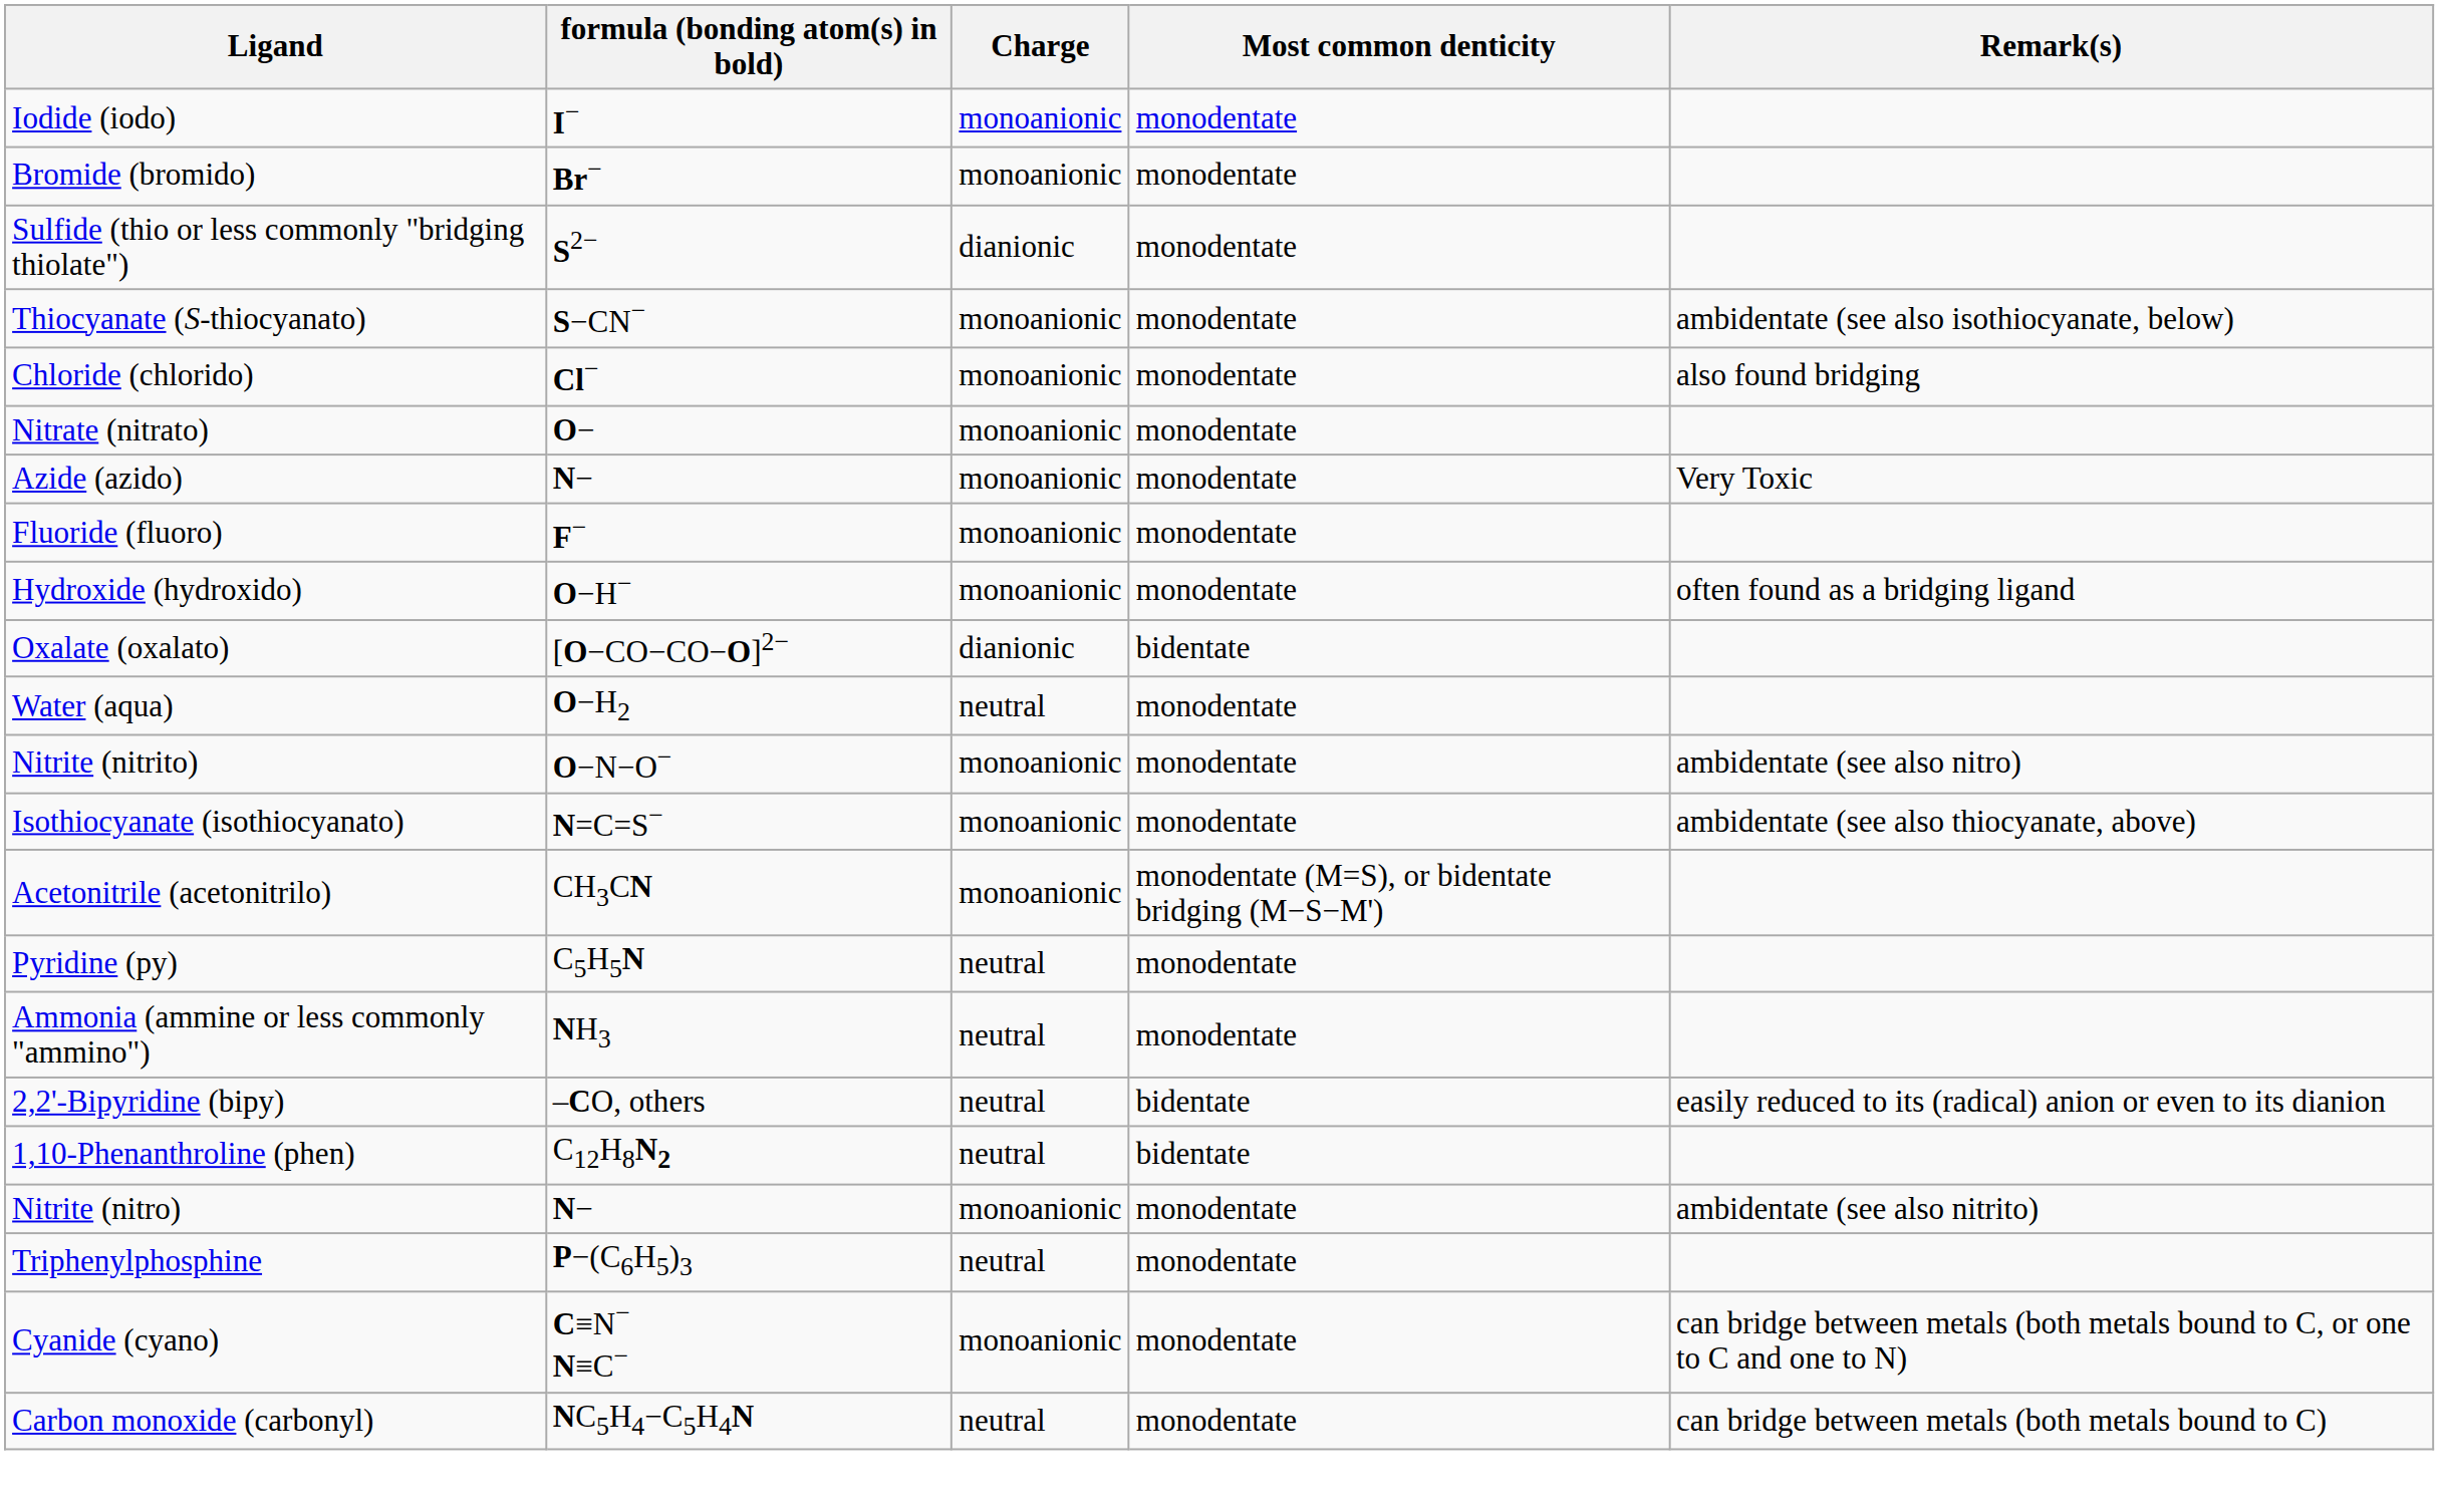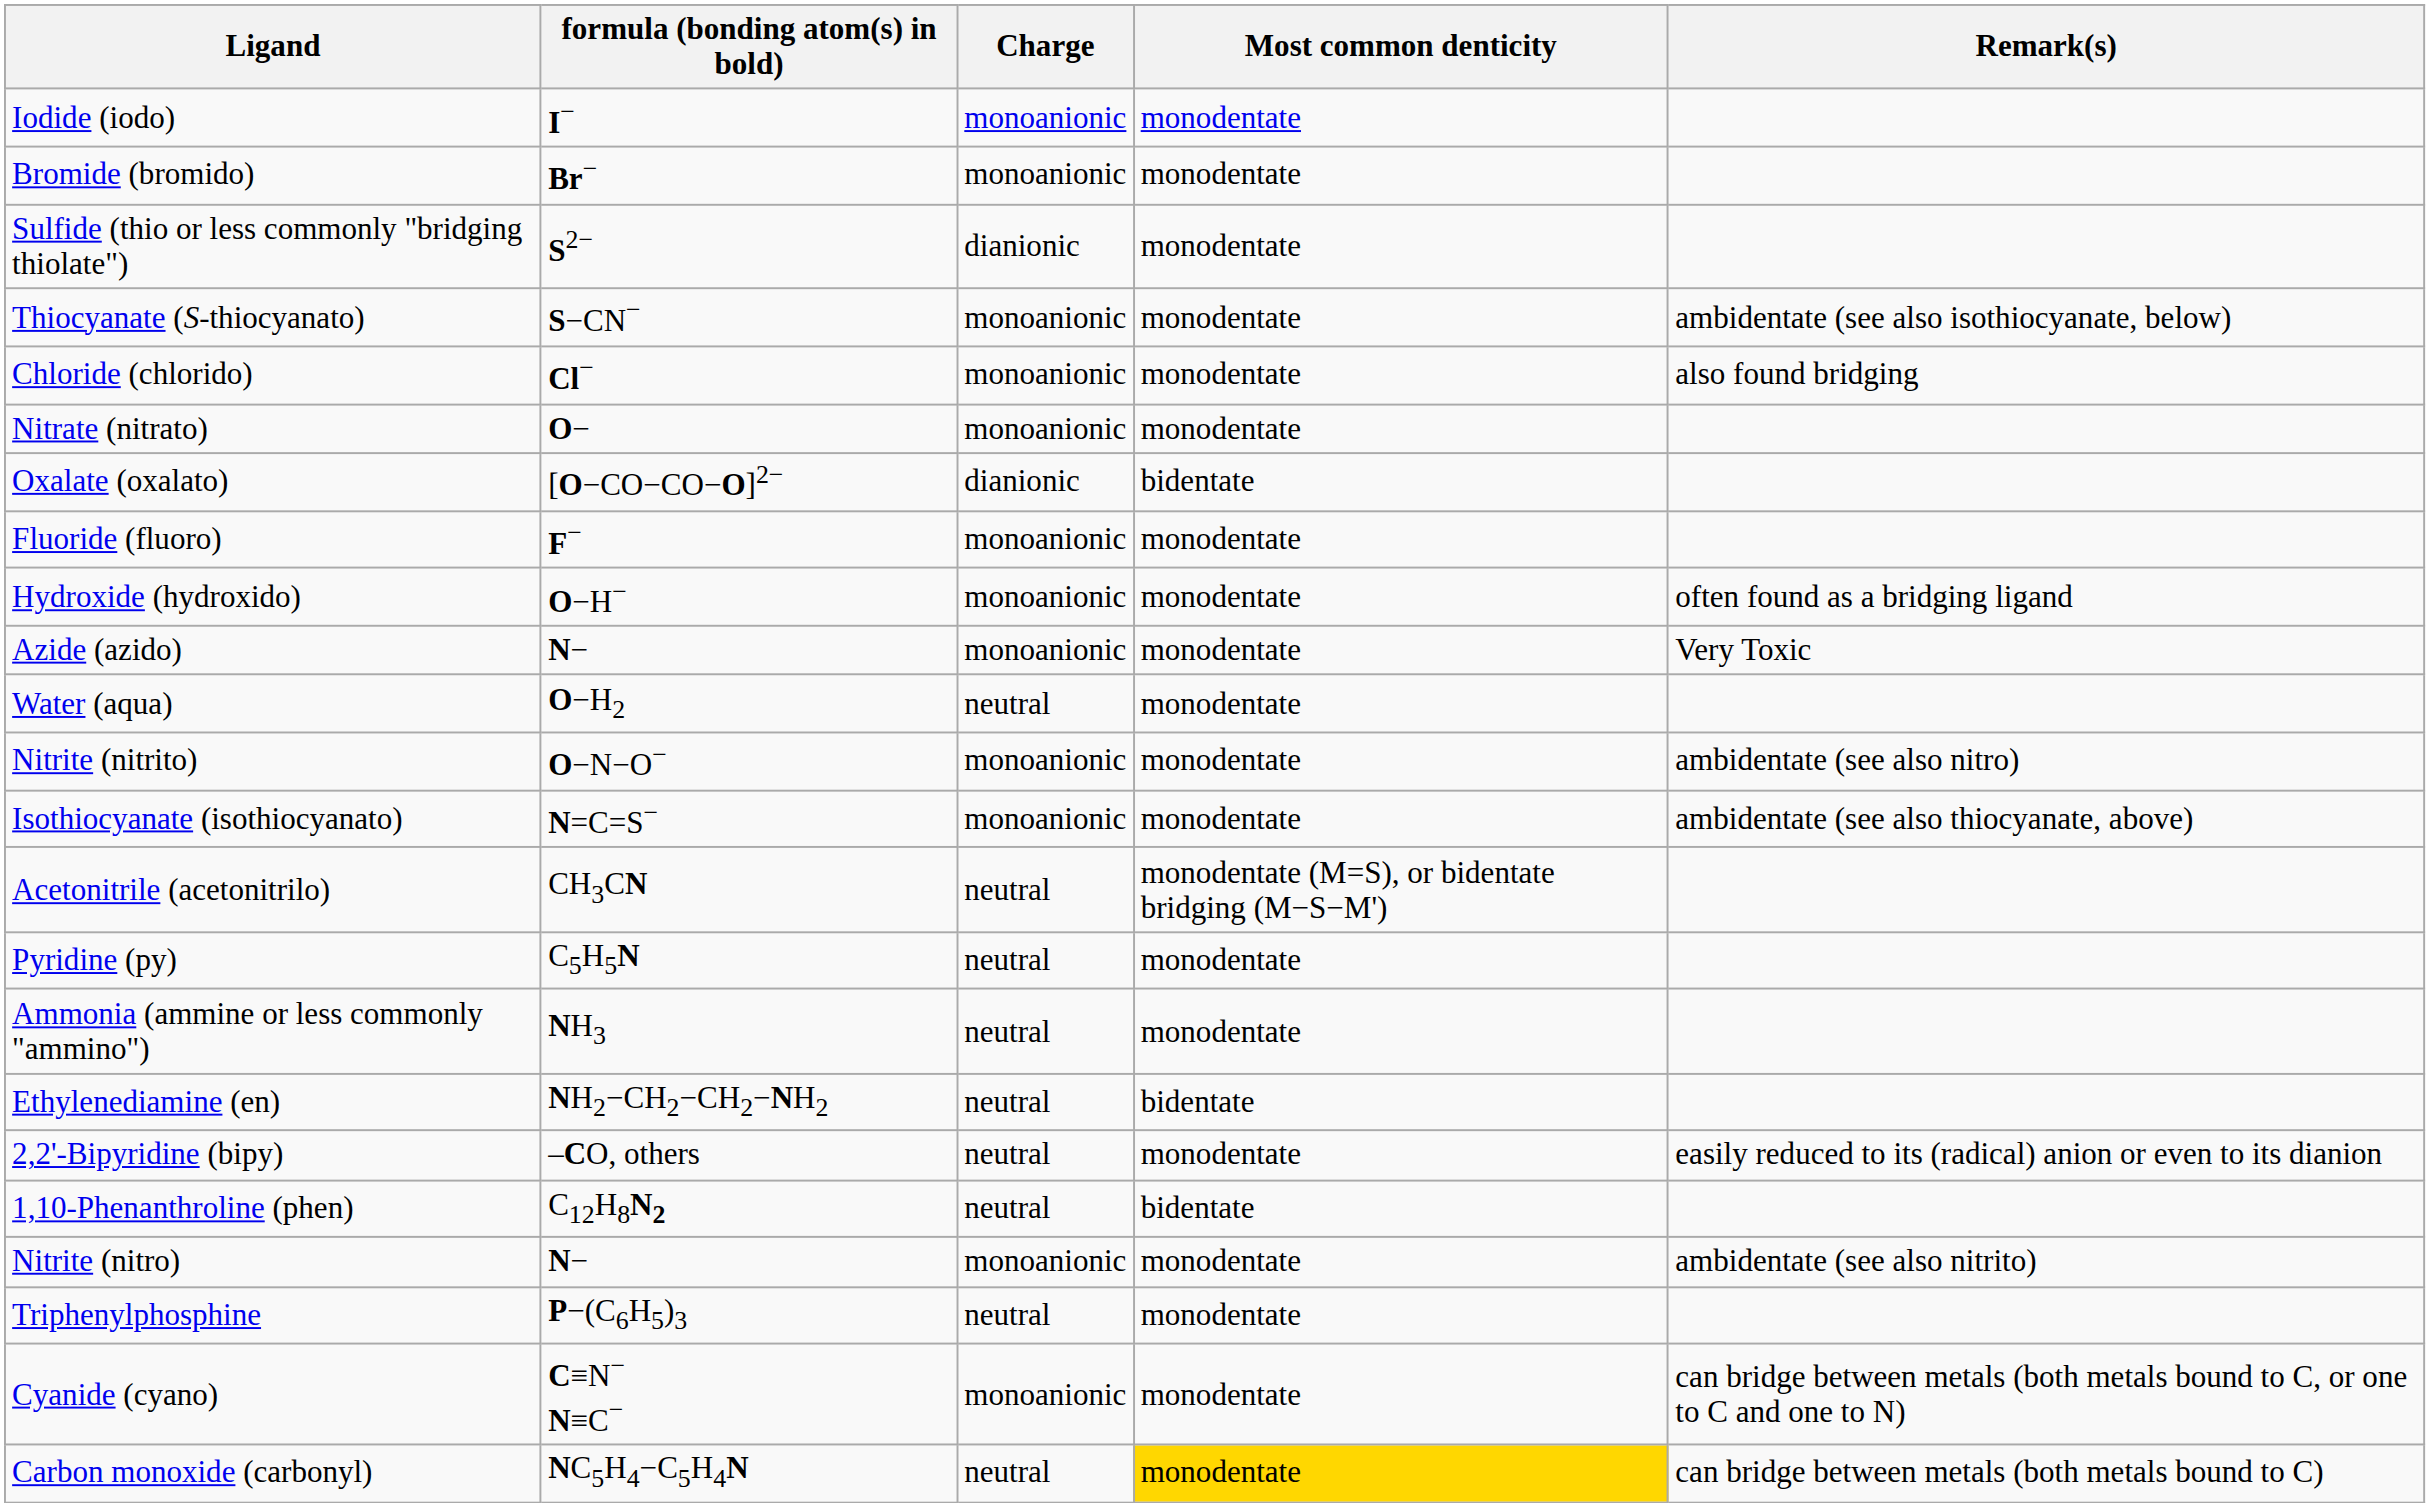 <table class="wikitable" style="margin: 1em auto 1em auto 1em auto 1em auto">
 <tr>
 <th>Ligand</th>
 <th>formula (bonding atom(s) in bold)</th>
 <th>Charge</th>
 <th>Most common denticity</th>
 <th>Remark(s)</th>
 </tr>
 <tr>
 <td><a href='#'>Iodide</a> (iodo)</td>
 <td><strong>I</strong><sup>−</sup></td>
 <td><a href='#'>monoanionic</a></td>
 <td><a href='#'>monodentate</a></td>
 <td></td>
 </tr>
 <tr>
 <td><a href='#'>Bromide</a> (bromido)</td>
 <td><strong>Br</strong><sup>−</sup></td>
 <td>monoanionic</td>
 <td>monodentate</td>
 <td></td>
 </tr>
 <tr>
 <td><a href='#'>Sulfide</a> (thio or less commonly "bridging thiolate")</td>
 <td><strong>S</strong><sup>2−</sup></td>
 <td>dianionic</td>
 <td>monodentate</td>
 <td></td>
 </tr>
 <tr>
 <td><a href='#'>Thiocyanate</a> (<em>S</em>-thiocyanato)</td>
 <td><strong>S</strong>−CN<sup>−</sup></td>
 <td>monoanionic</td>
 <td>monodentate</td>
 <td>ambidentate (see also isothiocyanate, below)</td>
 </tr>
 <tr>
 <td><a href='#'>Chloride</a> (chlorido)</td>
 <td><strong>Cl</strong><sup>−</sup></td>
 <td>monoanionic</td>
 <td>monodentate</td>
 <td>also found bridging</td>
 </tr>
 <tr>
 <td><a href='#'>Nitrate</a> (nitrato)</td>
 <td><strong>O</strong>−</td>
 <td>monoanionic</td>
 <td>monodentate</td>
 <td></td>
 </tr>
 <tr>
-<td><a href='#'>Azide</a> (azido)</td>
-<td><strong>N</strong>−</td>
-<td>monoanionic</td>
-<td>monodentate</td>
-<td>Very Toxic</td>
+<td><a href='#'>Oxalate</a> (oxalato)</td>
+<td>[<strong>O</strong>−CO−CO−<strong>O</strong>]<sup>2−</sup></td>
+<td>dianionic</td>
+<td>bidentate</td>
+<td></td>
 </tr>
 <tr>
 <td><a href='#'>Fluoride</a> (fluoro)</td>
 <td><strong>F</strong><sup>−</sup></td>
 <td>monoanionic</td>
 <td>monodentate</td>
 <td></td>
 </tr>
 <tr>
 <td><a href='#'>Hydroxide</a> (hydroxido)</td>
 <td><strong>O</strong>−H<sup>−</sup></td>
 <td>monoanionic</td>
 <td>monodentate</td>
 <td>often found as a bridging ligand</td>
 </tr>
 <tr>
-<td><a href='#'>Oxalate</a> (oxalato)</td>
-<td>[<strong>O</strong>−CO−CO−<strong>O</strong>]<sup>2−</sup></td>
-<td>dianionic</td>
-<td>bidentate</td>
-<td></td>
+<td><a href='#'>Azide</a> (azido)</td>
+<td><strong>N</strong>−</td>
+<td>monoanionic</td>
+<td>monodentate</td>
+<td>Very Toxic</td>
 </tr>
 <tr>
 <td><a href='#'>Water</a> (aqua)</td>
 <td><strong>O</strong>−H<sub>2</sub></td>
 <td>neutral</td>
 <td>monodentate</td>
 <td></td>
 </tr>
 <tr>
 <td><a href='#'>Nitrite</a> (nitrito)</td>
 <td><strong>O</strong>−N−O<sup>−</sup></td>
 <td>monoanionic</td>
 <td>monodentate</td>
 <td>ambidentate (see also nitro)</td>
 </tr>
 <tr>
 <td><a href='#'>Isothiocyanate</a> (isothiocyanato)</td>
 <td><strong>N</strong>=C=S<sup>−</sup></td>
 <td>monoanionic</td>
 <td>monodentate</td>
 <td>ambidentate (see also thiocyanate, above)</td>
 </tr>
 <tr>
 <td><a href='#'>Acetonitrile</a> (acetonitrilo)</td>
 <td>CH<sub>3</sub>C<strong>N</strong></td>
-<td>monoanionic</td>
+<td>neutral</td>
 <td>monodentate (M=S), or bidentate bridging (M−S−M')</td>
 <td></td>
 </tr>
 <tr>
 <td><a href='#'>Pyridine</a> (py)</td>
 <td>C<sub>5</sub>H<sub>5</sub><strong>N</strong></td>
 <td>neutral</td>
 <td>monodentate</td>
 <td></td>
 </tr>
 <tr>
 <td><a href='#'>Ammonia</a> (ammine or less commonly "ammino")</td>
 <td><strong>N</strong>H<sub>3</sub></td>
 <td>neutral</td>
 <td>monodentate</td>
 <td></td>
 </tr>
 <tr>
+<td><a href='#'>Ethylenediamine</a> (en)</td>
+<td><strong>N</strong>H<sub>2</sub>−CH<sub>2</sub>−CH<sub>2</sub>−<strong>N</strong>H<sub>2</sub></td>
+<td>neutral</td>
+<td>bidentate</td>
+<td></td>
+</tr>
+<tr>
 <td><a href='#'>2,2'-Bipyridine</a> (bipy)</td>
 <td>–<strong>C</strong>O, others</td>
 <td>neutral</td>
-<td>bidentate</td>
+<td>monodentate</td>
 <td>easily reduced to its (radical) anion or even to its dianion</td>
 </tr>
 <tr>
 <td><a href='#'>1,10-Phenanthroline</a> (phen)</td>
 <td>C<sub>12</sub>H<sub>8</sub><strong>N<sub>2</sub></strong></td>
 <td>neutral</td>
 <td>bidentate</td>
 <td></td>
 </tr>
 <tr>
 <td><a href='#'>Nitrite</a> (nitro)</td>
 <td><strong>N</strong>−</td>
 <td>monoanionic</td>
 <td>monodentate</td>
 <td>ambidentate (see also nitrito)</td>
 </tr>
 <tr>
 <td><a href='#'>Triphenylphosphine</a></td>
 <td><strong>P</strong>−(C<sub>6</sub>H<sub>5</sub>)<sub>3</sub></td>
 <td>neutral</td>
 <td>monodentate</td>
 <td></td>
 </tr>
 <tr>
 <td><a href='#'>Cyanide</a> (cyano)</td>
 <td><strong>C</strong>≡N<sup>−</sup><br><strong>N</strong>≡C<sup>−</sup></td>
 <td>monoanionic</td>
 <td>monodentate</td>
 <td>can bridge between metals (both metals bound to C, or one to C and one to N)</td>
 </tr>
 <tr>
 <td><a href='#'>Carbon monoxide</a> (carbonyl)</td>
 <td><strong>N</strong>C<sub>5</sub>H<sub>4</sub>−C<sub>5</sub>H<sub>4</sub><strong>N</strong></td>
 <td>neutral</td>
-<td>monodentate</td>
+<td style="background: gold;">monodentate</td>
 <td>can bridge between metals (both metals bound to C)</td>
 </tr>
 </table>
